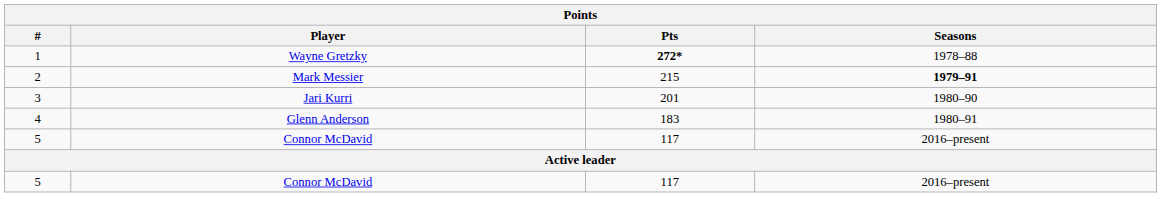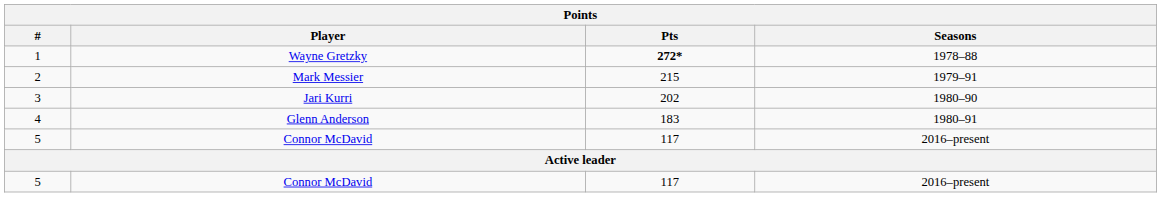 <table class="wikitable" style="text-align: center; font-size: 95%" width="70%">
 <tr>
 <th colspan="4">Points</th>
 </tr>
 <tr>
 <th>#</th>
 <th>Player</th>
 <th>Pts</th>
 <th>Seasons</th>
 </tr>
 <tr>
 <td>1</td>
 <td><a href='#'>Wayne Gretzky</a></td>
 <td><strong>272*</strong></td>
 <td>1978–88</td>
 </tr>
 <tr>
 <td>2</td>
 <td><a href='#'>Mark Messier</a></td>
 <td>215</td>
-<td><strong>1979–91</strong></td>
+<td>1979–91</td>
 </tr>
 <tr>
 <td>3</td>
 <td><a href='#'>Jari Kurri</a></td>
-<td>201</td>
+<td>202</td>
 <td>1980–90</td>
 </tr>
 <tr>
 <td>4</td>
 <td><a href='#'>Glenn Anderson</a></td>
 <td>183</td>
 <td>1980–91</td>
 </tr>
 <tr>
 <td>5</td>
 <td><a href='#'>Connor McDavid</a></td>
 <td>117</td>
 <td>2016–present</td>
 </tr>
 <tr>
 <th colspan="4">Active leader</th>
 </tr>
 <tr>
 <td>5</td>
 <td><a href='#'>Connor McDavid</a></td>
 <td>117</td>
 <td>2016–present</td>
 </tr>
 </table>
